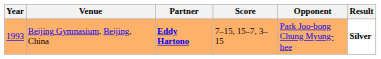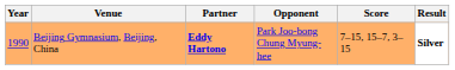 <table class="sortable wikitable" style="font-size: 90%;">
 <tr>
 <th>Year</th>
 <th>Venue</th>
 <th>Partner</th>
+<th>Opponent</th>
 <th>Score</th>
-<th>Opponent</th>
 <th>Result</th>
 </tr>
 <tr style="background:#FFB069">
-<td align="center"><a href='#'>1993</a></td>
+<td align="center"><a href='#'>1990</a></td>
 <td align="left"><a href='#'>Beijing Gymnasium</a>, <a href='#'>Beijing</a>, China</td>
 <td align="left"><strong> <a href='#'>Eddy Hartono</a></strong></td>
+<td align="left"> <a href='#'>Park Joo-bong</a><br> <a href='#'>Chung Myung-hee</a></td>
 <td align="left">7–15, 15–7, 3–15</td>
-<td align="left"> <a href='#'>Park Joo-bong</a><br> <a href='#'>Chung Myung-hee</a></td>
 <td style="text-align:left; background:white"> <strong>Silver</strong></td>
 </tr>
 </table>
